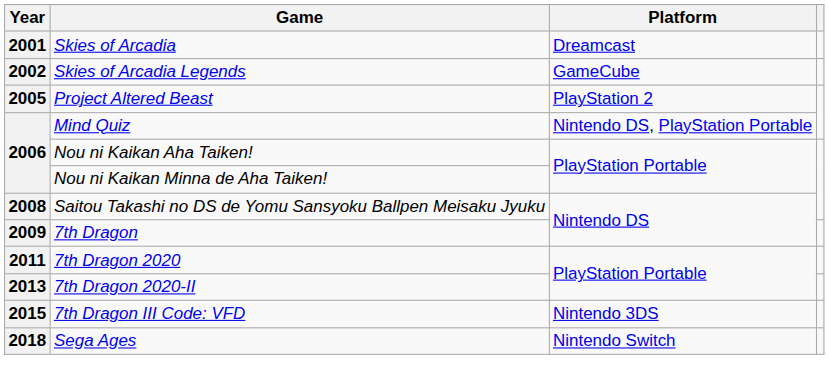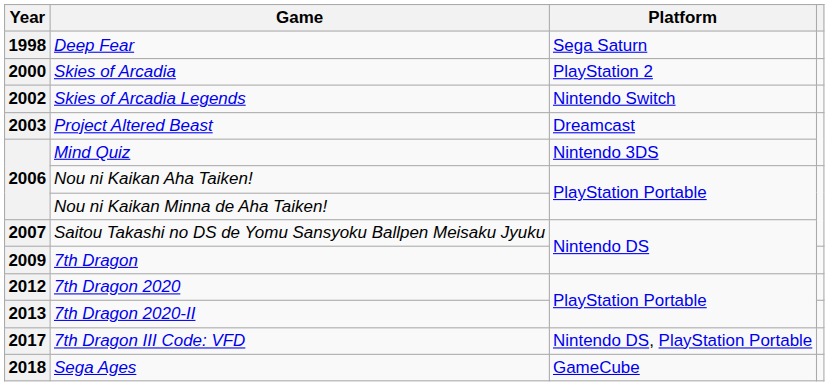 <table class="wikitable sortable" width="auto">
 <tr>
 <th scope="col">Year</th>
 <th scope="col">Game</th>
 <th scope="col">Platform</th>
 <th scope="col"></th>
 </tr>
 <tr>
-<th scope=row>2001</th>
+<th scope=row>1998</th>
+<td><em><a href='#'>Deep Fear</a></em></td>
+<td><a href='#'>Sega Saturn</a></td>
+<td></td>
+</tr>
+<tr>
+<th scope=row>2000</th>
 <td><em><a href='#'>Skies of Arcadia</a></em></td>
-<td><a href='#'>Dreamcast</a></td>
+<td><a href='#'>PlayStation 2</a></td>
 <td></td>
 </tr>
 <tr>
 <th scope=row>2002</th>
 <td><em><a href='#'>Skies of Arcadia Legends</a></em></td>
-<td><a href='#'>GameCube</a></td>
+<td><a href='#'>Nintendo Switch</a></td>
 <td></td>
 </tr>
 <tr>
-<th scope=row>2005</th>
+<th scope=row>2003</th>
 <td><em><a href='#'>Project Altered Beast</a></em></td>
-<td><a href='#'>PlayStation 2</a></td>
+<td><a href='#'>Dreamcast</a></td>
 <td rowspan="2"></td>
 </tr>
 <tr>
 <th scope=row rowspan="3">2006</th>
 <td><em><a href='#'>Mind Quiz</a></em></td>
-<td><a href='#'>Nintendo DS</a>, <a href='#'>PlayStation Portable</a></td>
+<td><a href='#'>Nintendo 3DS</a></td>
 </tr>
 <tr>
 <td><em>Nou ni Kaikan Aha Taiken!</em></td>
 <td rowspan="2"><a href='#'>PlayStation Portable</a></td>
 <td rowspan="3"></td>
 </tr>
 <tr>
 <td><em>Nou ni Kaikan Minna de Aha Taiken!</em></td>
 </tr>
 <tr>
-<th scope=row>2008</th>
+<th scope=row>2007</th>
 <td><em>Saitou Takashi no DS de Yomu Sansyoku Ballpen Meisaku Jyuku</em></td>
 <td rowspan="2"><a href='#'>Nintendo DS</a></td>
 </tr>
 <tr>
 <th scope=row>2009</th>
 <td><em><a href='#'>7th Dragon</a></em></td>
 <td></td>
 </tr>
 <tr>
-<th scope=row>2011</th>
+<th scope=row>2012</th>
 <td><em><a href='#'>7th Dragon 2020</a></em></td>
 <td rowspan="2"><a href='#'>PlayStation Portable</a></td>
 <td></td>
 </tr>
 <tr>
 <th scope=row>2013</th>
 <td><em><a href='#'>7th Dragon 2020-II</a></em></td>
 <td></td>
 </tr>
 <tr>
-<th scope=row>2015</th>
+<th scope=row>2017</th>
 <td><em><a href='#'>7th Dragon III Code: VFD</a></em></td>
-<td><a href='#'>Nintendo 3DS</a></td>
+<td><a href='#'>Nintendo DS</a>, <a href='#'>PlayStation Portable</a></td>
 <td></td>
 </tr>
 <tr>
 <th scope=row>2018</th>
 <td><em><a href='#'>Sega Ages</a></em></td>
-<td><a href='#'>Nintendo Switch</a></td>
+<td><a href='#'>GameCube</a></td>
 <td></td>
 </tr>
 </table>
